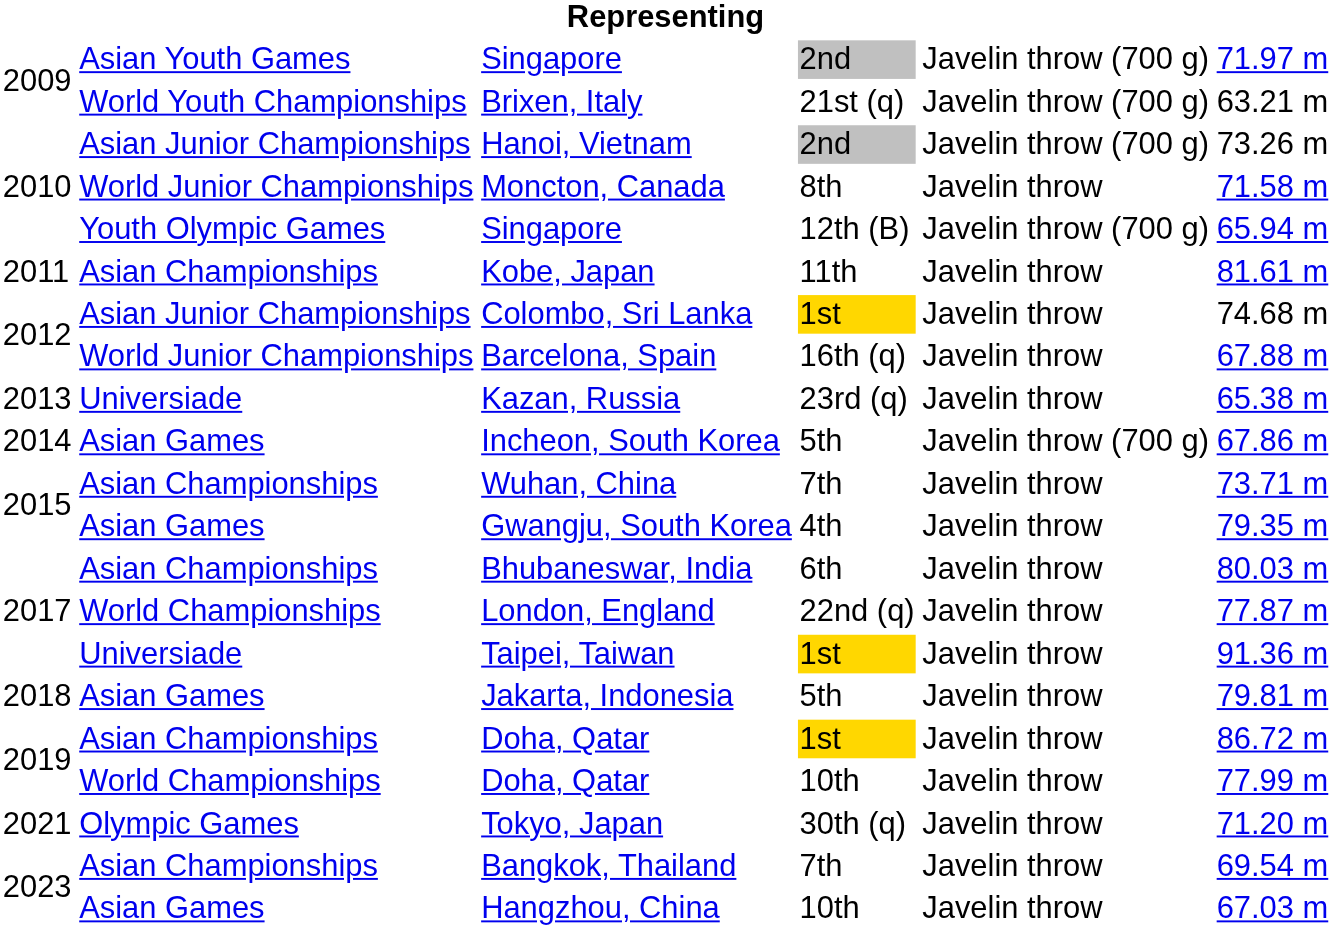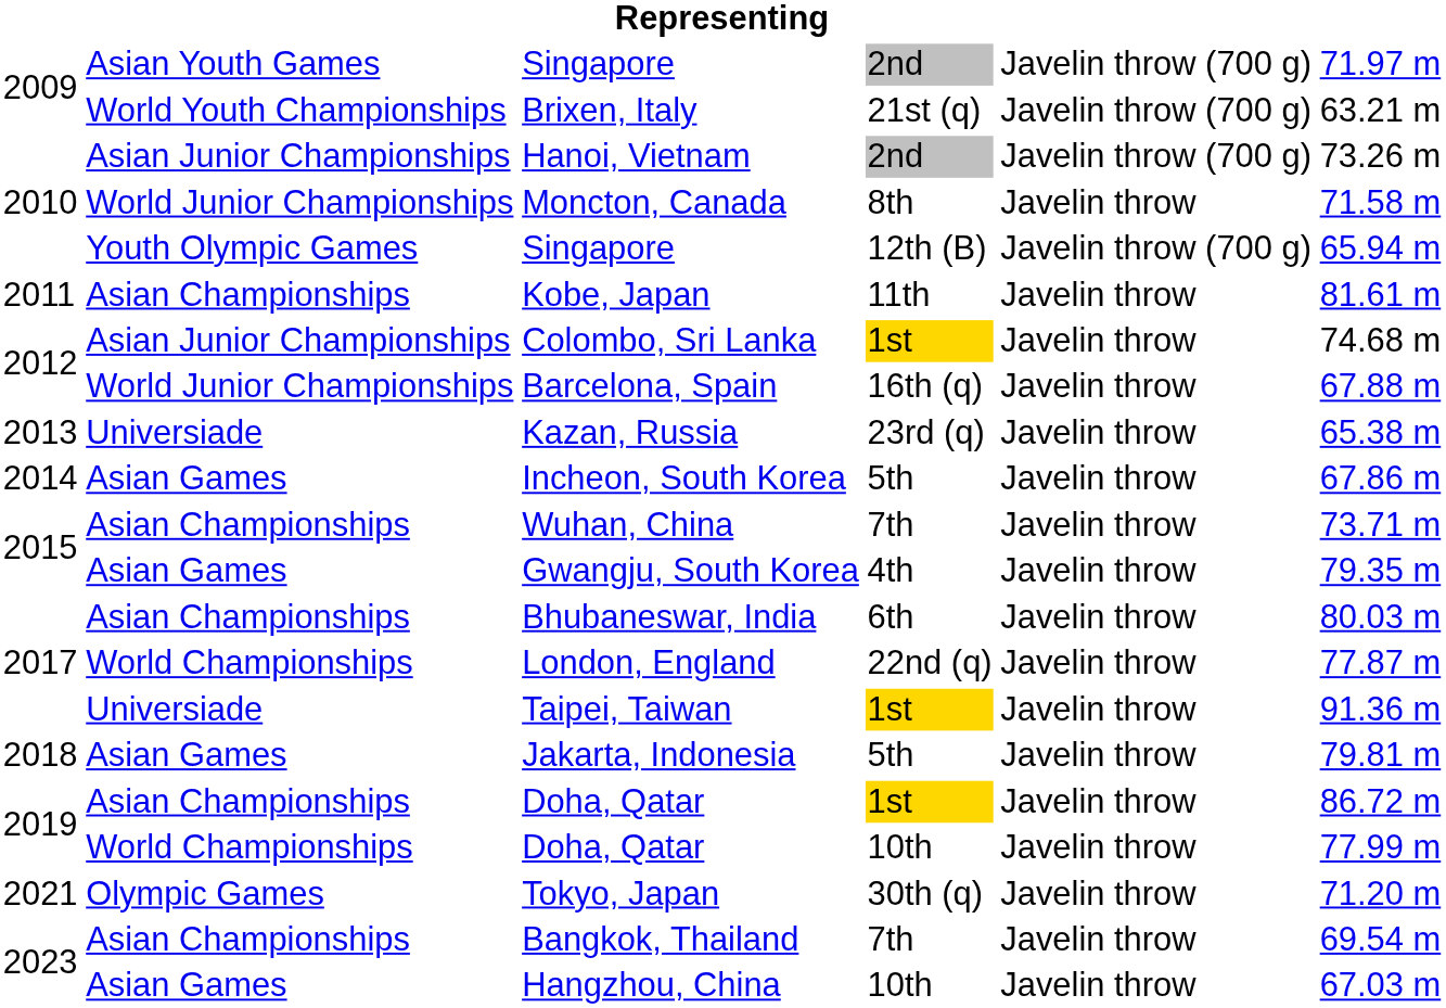 <table>
 <tr>
 <th colspan="6">Representing </th>
 </tr>
 <tr>
 <td rowspan=2>2009</td>
 <td><a href='#'>Asian Youth Games</a></td>
 <td><a href='#'>Singapore</a></td>
 <td bgcolor=silver>2nd</td>
 <td>Javelin throw (700 g)</td>
 <td><a href='#'>71.97 m</a></td>
 </tr>
 <tr>
 <td><a href='#'>World Youth Championships</a></td>
 <td><a href='#'>Brixen, Italy</a></td>
 <td>21st (q)</td>
 <td>Javelin throw (700 g)</td>
 <td>63.21 m</td>
 </tr>
 <tr>
 <td rowspan=3>2010</td>
 <td><a href='#'>Asian Junior Championships</a></td>
 <td><a href='#'>Hanoi, Vietnam</a></td>
 <td bgcolor=silver>2nd</td>
 <td>Javelin throw (700 g)</td>
 <td>73.26 m</td>
 </tr>
 <tr>
 <td><a href='#'>World Junior Championships</a></td>
 <td><a href='#'>Moncton, Canada</a></td>
 <td>8th</td>
 <td>Javelin throw</td>
 <td><a href='#'>71.58 m</a></td>
 </tr>
 <tr>
 <td><a href='#'>Youth Olympic Games</a></td>
 <td><a href='#'>Singapore</a></td>
 <td>12th (B)</td>
 <td>Javelin throw (700 g)</td>
 <td><a href='#'>65.94 m</a></td>
 </tr>
 <tr>
 <td>2011</td>
 <td><a href='#'>Asian Championships</a></td>
 <td><a href='#'>Kobe, Japan</a></td>
 <td>11th</td>
 <td>Javelin throw</td>
 <td><a href='#'>81.61 m</a></td>
 </tr>
 <tr>
 <td rowspan=2>2012</td>
 <td><a href='#'>Asian Junior Championships</a></td>
 <td><a href='#'>Colombo, Sri Lanka</a></td>
 <td bgcolor=gold>1st</td>
 <td>Javelin throw</td>
 <td>74.68 m</td>
 </tr>
 <tr>
 <td><a href='#'>World Junior Championships</a></td>
 <td><a href='#'>Barcelona, Spain</a></td>
 <td>16th (q)</td>
 <td>Javelin throw</td>
 <td><a href='#'>67.88 m</a></td>
 </tr>
 <tr>
 <td>2013</td>
 <td><a href='#'>Universiade</a></td>
 <td><a href='#'>Kazan, Russia</a></td>
 <td>23rd (q)</td>
 <td>Javelin throw</td>
 <td><a href='#'>65.38 m</a></td>
 </tr>
 <tr>
 <td>2014</td>
 <td><a href='#'>Asian Games</a></td>
 <td><a href='#'>Incheon, South Korea</a></td>
 <td>5th</td>
-<td>Javelin throw (700 g)</td>
+<td>Javelin throw</td>
 <td><a href='#'>67.86 m</a></td>
 </tr>
 <tr>
 <td rowspan=2>2015</td>
 <td><a href='#'>Asian Championships</a></td>
 <td><a href='#'>Wuhan, China</a></td>
 <td>7th</td>
 <td>Javelin throw</td>
 <td><a href='#'>73.71 m</a></td>
 </tr>
 <tr>
 <td><a href='#'>Asian Games</a></td>
 <td><a href='#'>Gwangju, South Korea</a></td>
 <td>4th</td>
 <td>Javelin throw</td>
 <td><a href='#'>79.35 m</a></td>
 </tr>
 <tr>
 <td rowspan=3>2017</td>
 <td><a href='#'>Asian Championships</a></td>
 <td><a href='#'>Bhubaneswar, India</a></td>
 <td>6th</td>
 <td>Javelin throw</td>
 <td><a href='#'>80.03 m</a></td>
 </tr>
 <tr>
 <td><a href='#'>World Championships</a></td>
 <td><a href='#'>London, England</a></td>
 <td>22nd (q)</td>
 <td>Javelin throw</td>
 <td><a href='#'>77.87 m</a></td>
 </tr>
 <tr>
 <td><a href='#'>Universiade</a></td>
 <td><a href='#'>Taipei, Taiwan</a></td>
 <td bgcolor=gold>1st</td>
 <td>Javelin throw</td>
 <td><a href='#'>91.36 m</a></td>
 </tr>
 <tr>
 <td>2018</td>
 <td><a href='#'>Asian Games</a></td>
 <td><a href='#'>Jakarta, Indonesia</a></td>
 <td>5th</td>
 <td>Javelin throw</td>
 <td><a href='#'>79.81 m</a></td>
 </tr>
 <tr>
 <td rowspan=2>2019</td>
 <td><a href='#'>Asian Championships</a></td>
 <td><a href='#'>Doha, Qatar</a></td>
 <td bgcolor=gold>1st</td>
 <td>Javelin throw</td>
 <td><a href='#'>86.72 m</a></td>
 </tr>
 <tr>
 <td><a href='#'>World Championships</a></td>
 <td><a href='#'>Doha, Qatar</a></td>
 <td>10th</td>
 <td>Javelin throw</td>
 <td><a href='#'>77.99 m</a></td>
 </tr>
 <tr>
 <td>2021</td>
 <td><a href='#'>Olympic Games</a></td>
 <td><a href='#'>Tokyo, Japan</a></td>
 <td>30th (q)</td>
 <td>Javelin throw</td>
 <td><a href='#'>71.20 m</a></td>
 </tr>
 <tr>
 <td rowspan=2>2023</td>
 <td><a href='#'>Asian  Championships</a></td>
 <td><a href='#'>Bangkok, Thailand</a></td>
 <td>7th</td>
 <td>Javelin throw</td>
 <td><a href='#'>69.54 m</a></td>
 </tr>
 <tr>
 <td><a href='#'>Asian Games</a></td>
 <td><a href='#'>Hangzhou, China</a></td>
 <td>10th</td>
 <td>Javelin throw</td>
 <td><a href='#'>67.03 m</a></td>
 </tr>
 </table>
